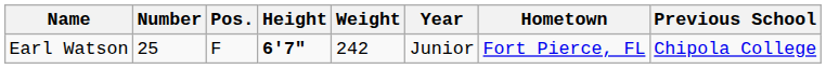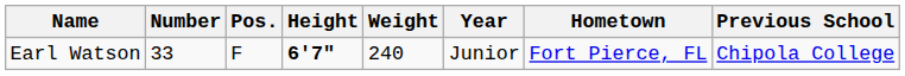 <table class="wikitable sortable" border="1">
 <tr>
 <th>Name</th>
 <th>Number</th>
 <th>Pos.</th>
 <th>Height</th>
 <th>Weight</th>
 <th>Year</th>
 <th>Hometown</th>
 <th class="unsortable">Previous School</th>
 </tr>
 <tr>
 <td sortname>Earl Watson</td>
-<td>25</td>
+<td>33</td>
 <td>F</td>
 <td><strong>6'7"</strong></td>
-<td>242</td>
+<td>240</td>
 <td>Junior</td>
 <td><a href='#'>Fort Pierce, FL</a></td>
 <td><a href='#'>Chipola College</a></td>
 </tr>
 </table>
